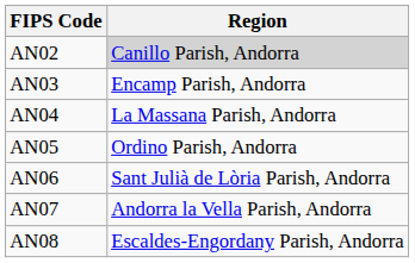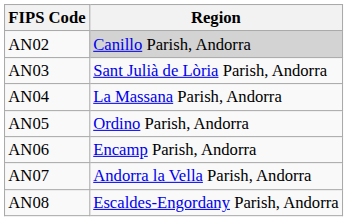 <table class="wikitable">
 <tr>
 <th>FIPS Code</th>
 <th>Region</th>
 </tr>
 <tr>
 <td>AN02</td>
 <td style="background: lightgrey;"><a href='#'>Canillo</a> Parish, Andorra</td>
 </tr>
 <tr>
 <td>AN03</td>
-<td><a href='#'>Encamp</a> Parish, Andorra</td>
+<td><a href='#'>Sant Julià de Lòria</a> Parish, Andorra</td>
 </tr>
 <tr>
 <td>AN04</td>
 <td><a href='#'>La Massana</a> Parish, Andorra</td>
 </tr>
 <tr>
 <td>AN05</td>
 <td><a href='#'>Ordino</a> Parish, Andorra</td>
 </tr>
 <tr>
 <td>AN06</td>
-<td><a href='#'>Sant Julià de Lòria</a> Parish, Andorra</td>
+<td><a href='#'>Encamp</a> Parish, Andorra</td>
 </tr>
 <tr>
 <td>AN07</td>
 <td><a href='#'>Andorra la Vella</a> Parish, Andorra</td>
 </tr>
 <tr>
 <td>AN08</td>
 <td><a href='#'>Escaldes-Engordany</a> Parish, Andorra</td>
 </tr>
 </table>
